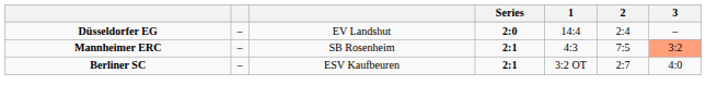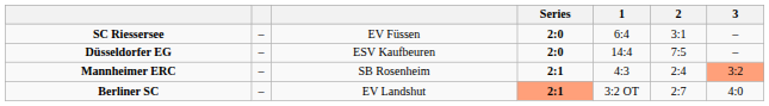 <table class="wikitable" width="80%">
 <tr style="background-color:#c0c0c0;">
 <th style="width:32.5%;"></th>
 <th style="width:2.5%;"></th>
 <th style="width:32.5%;"></th>
 <th style="width:10%;">Series</th>
 <th style="width:7.5%;">1</th>
 <th style="width:7.5%;">2</th>
 <th style="width:7.5%;">3</th>
 </tr>
 <tr align="center">
+<td><strong>SC Riessersee</strong></td>
+<td>–</td>
+<td>EV Füssen</td>
+<td><strong>2:0</strong></td>
+<td>6:4</td>
+<td>3:1</td>
+<td>–</td>
+</tr>
+<tr align="center">
 <td><strong>Düsseldorfer EG</strong></td>
 <td>–</td>
-<td>EV Landshut</td>
+<td>ESV Kaufbeuren</td>
 <td><strong>2:0</strong></td>
 <td>14:4</td>
-<td>2:4</td>
+<td>7:5</td>
 <td>–</td>
 </tr>
 <tr align="center">
 <td><strong>Mannheimer ERC</strong></td>
 <td>–</td>
 <td>SB Rosenheim</td>
 <td><strong>2:1</strong></td>
 <td>4:3</td>
-<td>7:5</td>
+<td>2:4</td>
 <td style="background: lightsalmon;">3:2</td>
 </tr>
 <tr align="center">
 <td><strong>Berliner SC</strong></td>
 <td>–</td>
-<td>ESV Kaufbeuren</td>
-<td><strong>2:1</strong></td>
+<td>EV Landshut</td>
+<td style="background: lightsalmon;"><strong>2:1</strong></td>
 <td>3:2 OT</td>
 <td>2:7</td>
 <td>4:0</td>
 </tr>
 </table>
